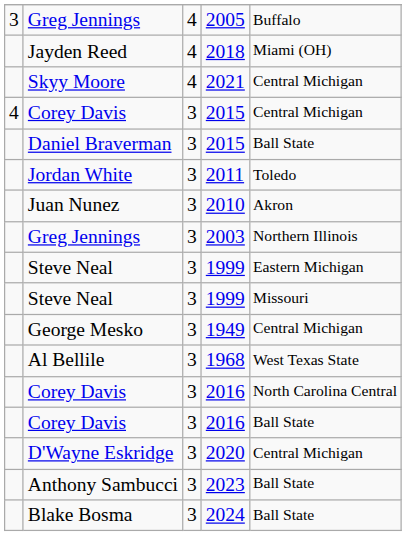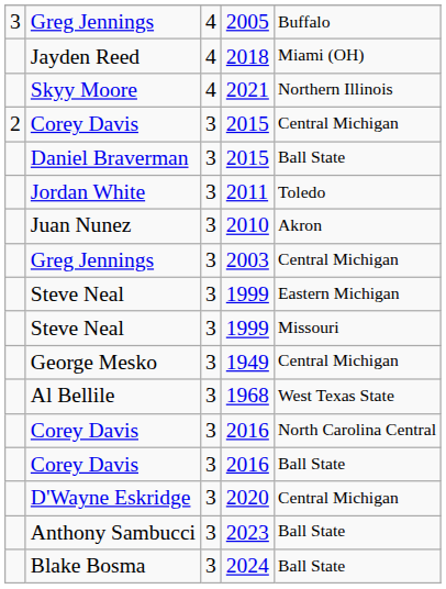 <table class="wikitable">
 <tr>
 </tr>
 <tr>
 <td>3</td>
 <td><a href='#'>Greg Jennings</a></td>
 <td>4</td>
 <td><a href='#'>2005</a></td>
 <td style="font-size:80%;">Buffalo</td>
 </tr>
 <tr>
 <td></td>
 <td>Jayden Reed</td>
 <td>4</td>
 <td><a href='#'>2018</a></td>
 <td style="font-size:80%;">Miami (OH)</td>
 </tr>
 <tr>
 <td></td>
 <td><a href='#'>Skyy Moore</a></td>
 <td>4</td>
 <td><a href='#'>2021</a></td>
-<td style="font-size:80%;">Central Michigan</td>
+<td style="font-size:80%;">Northern Illinois</td>
 </tr>
 <tr>
-<td>4</td>
+<td>2</td>
 <td><a href='#'>Corey Davis</a></td>
 <td>3</td>
 <td><a href='#'>2015</a></td>
 <td style="font-size:80%;">Central Michigan</td>
 </tr>
 <tr>
 <td></td>
 <td><a href='#'>Daniel Braverman</a></td>
 <td>3</td>
 <td><a href='#'>2015</a></td>
 <td style="font-size:80%;">Ball State</td>
 </tr>
 <tr>
 <td></td>
 <td><a href='#'>Jordan White</a></td>
 <td>3</td>
 <td><a href='#'>2011</a></td>
 <td style="font-size:80%;">Toledo</td>
 </tr>
 <tr>
 <td></td>
 <td>Juan Nunez</td>
 <td>3</td>
 <td><a href='#'>2010</a></td>
 <td style="font-size:80%;">Akron</td>
 </tr>
 <tr>
 <td></td>
 <td><a href='#'>Greg Jennings</a></td>
 <td>3</td>
 <td><a href='#'>2003</a></td>
-<td style="font-size:80%;">Northern Illinois</td>
+<td style="font-size:80%;">Central Michigan</td>
 </tr>
 <tr>
 <td></td>
 <td>Steve Neal</td>
 <td>3</td>
 <td><a href='#'>1999</a></td>
 <td style="font-size:80%;">Eastern Michigan</td>
 </tr>
 <tr>
 <td></td>
 <td>Steve Neal</td>
 <td>3</td>
 <td><a href='#'>1999</a></td>
 <td style="font-size:80%;">Missouri</td>
 </tr>
 <tr>
 <td></td>
 <td>George Mesko</td>
 <td>3</td>
 <td><a href='#'>1949</a></td>
 <td style="font-size:80%;">Central Michigan</td>
 </tr>
 <tr>
 <td></td>
 <td>Al Bellile</td>
 <td>3</td>
 <td><a href='#'>1968</a></td>
 <td style="font-size:80%;">West Texas State</td>
 </tr>
 <tr>
 <td></td>
 <td><a href='#'>Corey Davis</a></td>
 <td>3</td>
 <td><a href='#'>2016</a></td>
 <td style="font-size:80%;">North Carolina Central</td>
 </tr>
 <tr>
 <td></td>
 <td><a href='#'>Corey Davis</a></td>
 <td>3</td>
 <td><a href='#'>2016</a></td>
 <td style="font-size:80%;">Ball State</td>
 </tr>
 <tr>
 <td></td>
 <td><a href='#'>D'Wayne Eskridge</a></td>
 <td>3</td>
 <td><a href='#'>2020</a></td>
 <td style="font-size:80%;">Central Michigan</td>
 </tr>
 <tr>
 <td></td>
 <td>Anthony Sambucci</td>
 <td>3</td>
 <td><a href='#'>2023</a></td>
 <td style="font-size:80%;">Ball State</td>
 </tr>
 <tr>
 <td></td>
 <td>Blake Bosma</td>
 <td>3</td>
 <td><a href='#'>2024</a></td>
 <td style="font-size:80%;">Ball State</td>
 </tr>
 </table>
